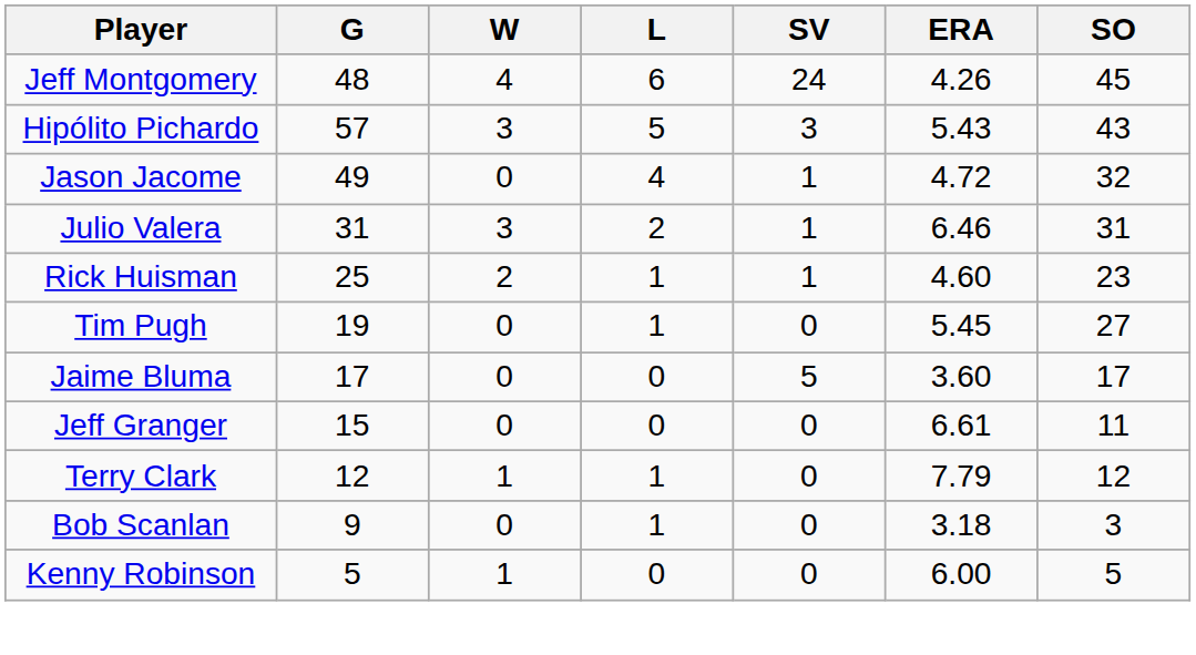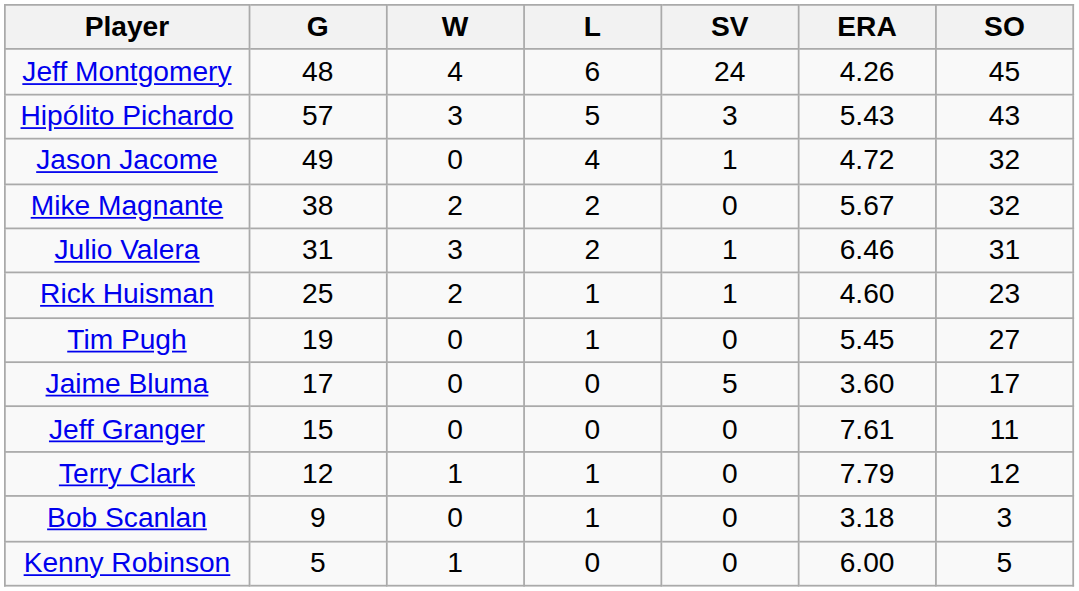 <table class="wikitable sortable">
 <tr>
 <th bgcolor="#DDDDFF" width="16%">Player</th>
 <th bgcolor="#DDDDFF" width="9%">G</th>
 <th bgcolor="#DDDDFF" width="9%">W</th>
 <th bgcolor="#DDDDFF" width="9%">L</th>
 <th bgcolor="#DDDDFF" width="9%">SV</th>
 <th bgcolor="#DDDDFF" width="9%">ERA</th>
 <th bgcolor="#DDDDFF" width="9%">SO</th>
 </tr>
 <tr align="center">
 <td><a href='#'>Jeff Montgomery</a></td>
 <td>48</td>
 <td>4</td>
 <td>6</td>
 <td>24</td>
 <td>4.26</td>
 <td>45</td>
 </tr>
 <tr align=center>
 <td><a href='#'>Hipólito Pichardo</a></td>
 <td>57</td>
 <td>3</td>
 <td>5</td>
 <td>3</td>
 <td>5.43</td>
 <td>43</td>
 </tr>
 <tr align=center>
 <td><a href='#'>Jason Jacome</a></td>
 <td>49</td>
 <td>0</td>
 <td>4</td>
 <td>1</td>
 <td>4.72</td>
+<td>32</td>
+</tr>
+<tr align=center>
+<td><a href='#'>Mike Magnante</a></td>
+<td>38</td>
+<td>2</td>
+<td>2</td>
+<td>0</td>
+<td>5.67</td>
 <td>32</td>
 </tr>
 <tr align=center>
 <td><a href='#'>Julio Valera</a></td>
 <td>31</td>
 <td>3</td>
 <td>2</td>
 <td>1</td>
 <td>6.46</td>
 <td>31</td>
 </tr>
 <tr align=center>
 <td><a href='#'>Rick Huisman</a></td>
 <td>25</td>
 <td>2</td>
 <td>1</td>
 <td>1</td>
 <td>4.60</td>
 <td>23</td>
 </tr>
 <tr align=center>
 <td><a href='#'>Tim Pugh</a></td>
 <td>19</td>
 <td>0</td>
 <td>1</td>
 <td>0</td>
 <td>5.45</td>
 <td>27</td>
 </tr>
 <tr align=center>
 <td><a href='#'>Jaime Bluma</a></td>
 <td>17</td>
 <td>0</td>
 <td>0</td>
 <td>5</td>
 <td>3.60</td>
 <td>17</td>
 </tr>
 <tr align=center>
 <td><a href='#'>Jeff Granger</a></td>
 <td>15</td>
 <td>0</td>
 <td>0</td>
 <td>0</td>
-<td>6.61</td>
+<td>7.61</td>
 <td>11</td>
 </tr>
 <tr align=center>
 <td><a href='#'>Terry Clark</a></td>
 <td>12</td>
 <td>1</td>
 <td>1</td>
 <td>0</td>
 <td>7.79</td>
 <td>12</td>
 </tr>
 <tr align=center>
 <td><a href='#'>Bob Scanlan</a></td>
 <td>9</td>
 <td>0</td>
 <td>1</td>
 <td>0</td>
 <td>3.18</td>
 <td>3</td>
 </tr>
 <tr align=center>
 <td><a href='#'>Kenny Robinson</a></td>
 <td>5</td>
 <td>1</td>
 <td>0</td>
 <td>0</td>
 <td>6.00</td>
 <td>5</td>
 </tr>
 </table>
